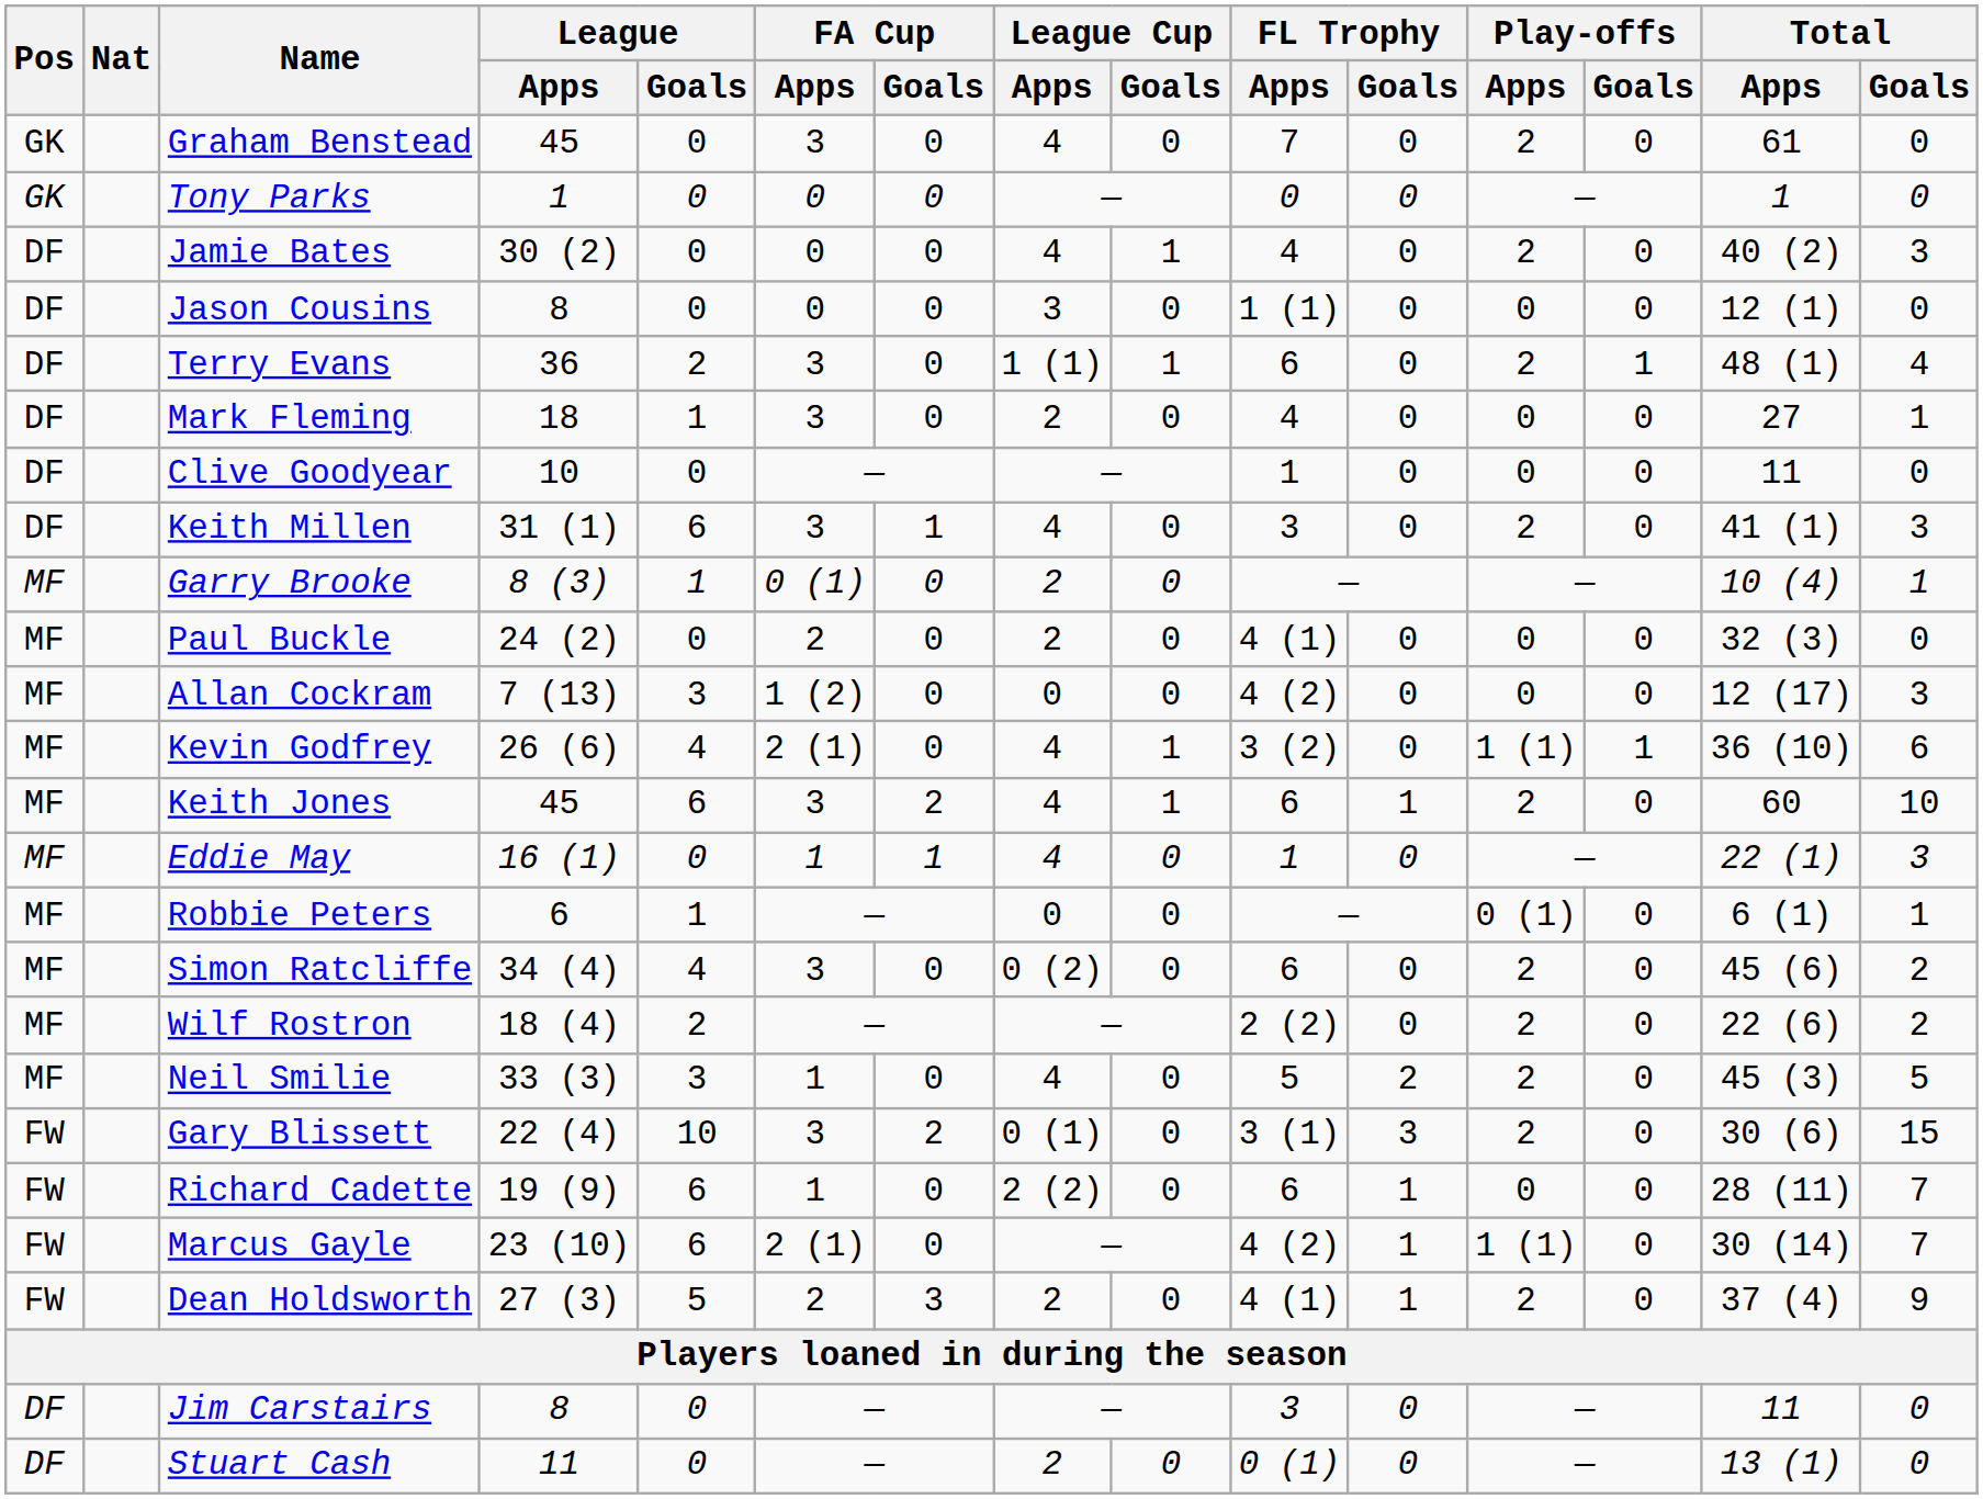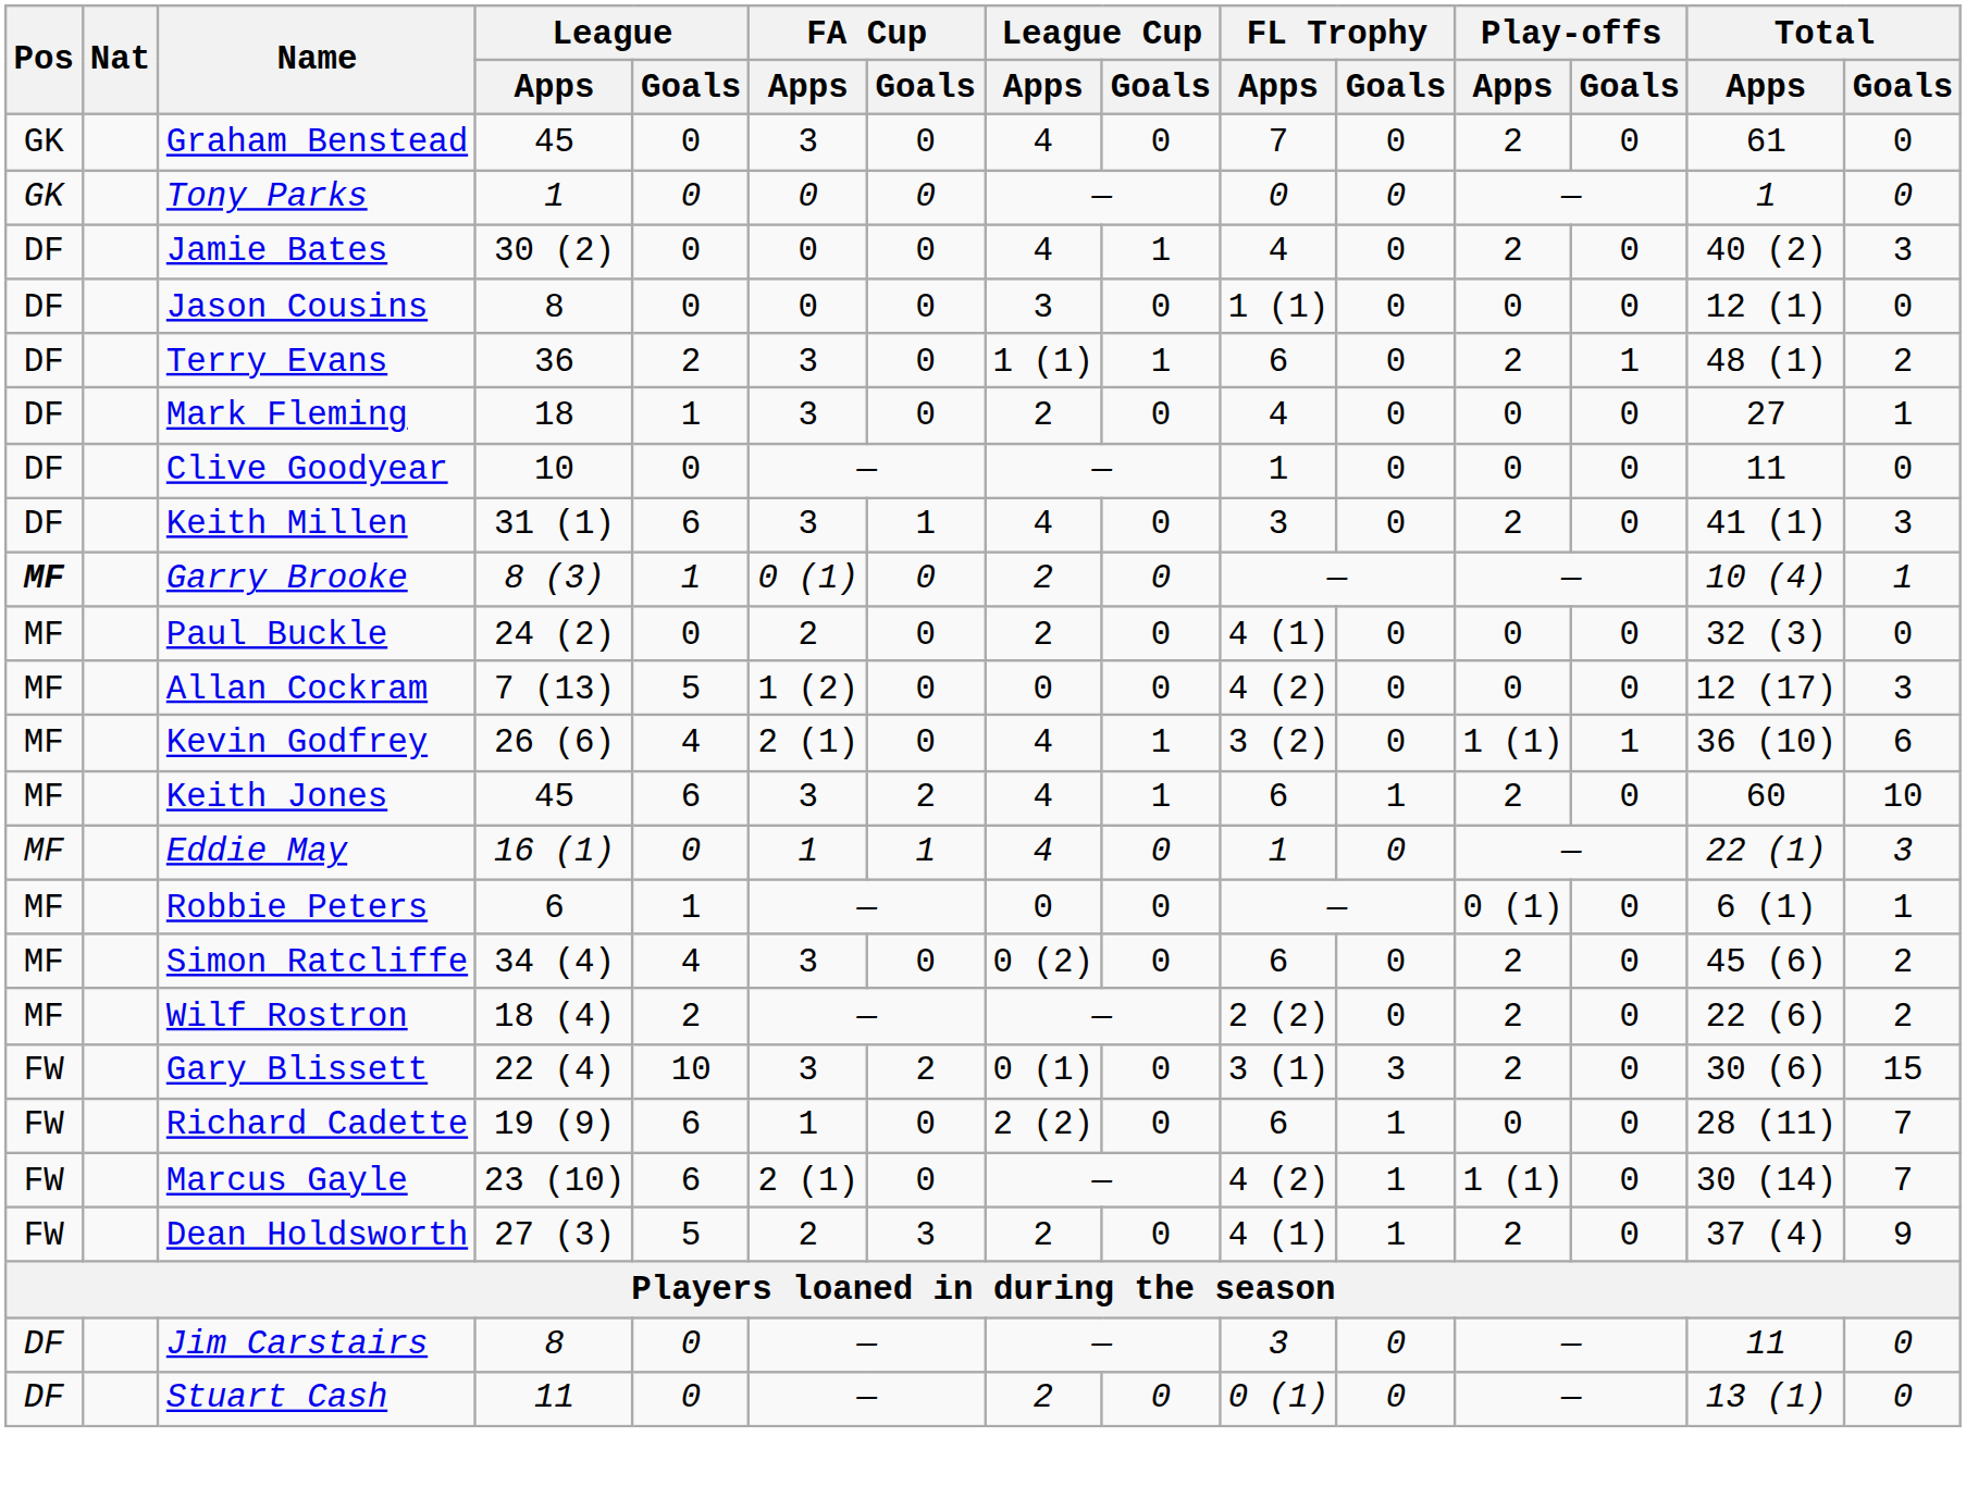 <table class="wikitable" style="text-align:center">
 <tr>
 <th rowspan="2">Pos</th>
 <th rowspan="2">Nat</th>
 <th rowspan="2">Name</th>
 <th colspan="2" style="width:85px;">League</th>
 <th colspan="2" style="width:85px;">FA Cup</th>
 <th colspan="2" style="width:85px;">League Cup</th>
 <th colspan="2" style="width:85px;">FL Trophy</th>
 <th colspan="2">Play-offs</th>
 <th colspan="2" style="width:85px;">Total</th>
 </tr>
 <tr>
 <th>Apps</th>
 <th>Goals</th>
 <th>Apps</th>
 <th>Goals</th>
 <th>Apps</th>
 <th>Goals</th>
 <th>Apps</th>
 <th>Goals</th>
 <th>Apps</th>
 <th>Goals</th>
 <th>Apps</th>
 <th>Goals</th>
 </tr>
 <tr>
 <td>GK</td>
 <td></td>
 <td style="text-align:left;"><a href='#'>Graham Benstead</a></td>
 <td>45</td>
 <td>0</td>
 <td>3</td>
 <td>0</td>
 <td>4</td>
 <td>0</td>
 <td>7</td>
 <td>0</td>
 <td>2</td>
 <td>0</td>
 <td>61</td>
 <td>0</td>
 </tr>
 <tr>
 <td><em>GK</em></td>
 <td><em></em></td>
 <td style="text-align:left;"><em><a href='#'>Tony Parks</a></em></td>
 <td><em>1</em></td>
 <td><em>0</em></td>
 <td><em>0</em></td>
 <td><em>0</em></td>
 <td colspan="2"><em>—</em></td>
 <td><em>0</em></td>
 <td><em>0</em></td>
 <td colspan="2"><em>—</em></td>
 <td><em>1</em></td>
 <td><em>0</em></td>
 </tr>
 <tr>
 <td>DF</td>
 <td></td>
 <td style="text-align:left;"><a href='#'>Jamie Bates</a></td>
 <td>30 (2)</td>
 <td>0</td>
 <td>0</td>
 <td>0</td>
 <td>4</td>
 <td>1</td>
 <td>4</td>
 <td>0</td>
 <td>2</td>
 <td>0</td>
 <td>40 (2)</td>
 <td>3</td>
 </tr>
 <tr>
 <td>DF</td>
 <td></td>
 <td style="text-align:left;"><a href='#'>Jason Cousins</a></td>
 <td>8</td>
 <td>0</td>
 <td>0</td>
 <td>0</td>
 <td>3</td>
 <td>0</td>
 <td>1 (1)</td>
 <td>0</td>
 <td>0</td>
 <td>0</td>
 <td>12 (1)</td>
 <td>0</td>
 </tr>
 <tr>
 <td>DF</td>
 <td></td>
 <td style="text-align:left;"><a href='#'>Terry Evans</a></td>
 <td>36</td>
 <td>2</td>
 <td>3</td>
 <td>0</td>
 <td>1 (1)</td>
 <td>1</td>
 <td>6</td>
 <td>0</td>
 <td>2</td>
 <td>1</td>
 <td>48 (1)</td>
-<td>4</td>
+<td>2</td>
 </tr>
 <tr>
 <td>DF</td>
 <td></td>
 <td style="text-align:left;"><a href='#'>Mark Fleming</a></td>
 <td>18</td>
 <td>1</td>
 <td>3</td>
 <td>0</td>
 <td>2</td>
 <td>0</td>
 <td>4</td>
 <td>0</td>
 <td>0</td>
 <td>0</td>
 <td>27</td>
 <td>1</td>
 </tr>
 <tr>
 <td>DF</td>
 <td></td>
 <td style="text-align:left;"><a href='#'>Clive Goodyear</a></td>
 <td>10</td>
 <td>0</td>
 <td colspan="2"><em>—</em></td>
 <td colspan="2"><em>—</em></td>
 <td>1</td>
 <td>0</td>
 <td>0</td>
 <td>0</td>
 <td>11</td>
 <td>0</td>
 </tr>
 <tr>
 <td>DF</td>
 <td></td>
 <td style="text-align:left;"><a href='#'>Keith Millen</a></td>
 <td>31 (1)</td>
 <td>6</td>
 <td>3</td>
 <td>1</td>
 <td>4</td>
 <td>0</td>
 <td>3</td>
 <td>0</td>
 <td>2</td>
 <td>0</td>
 <td>41 (1)</td>
 <td>3</td>
 </tr>
 <tr>
-<td><em>MF</em></td>
+<td><strong><em>MF</em></strong></td>
 <td><em></em></td>
 <td style="text-align:left;"><em><a href='#'>Garry Brooke</a></em></td>
 <td><em>8 (3)</em></td>
 <td><em>1</em></td>
 <td><em>0 (1)</em></td>
 <td><em>0</em></td>
 <td><em>2</em></td>
 <td><em>0</em></td>
 <td colspan="2"><em>—</em></td>
 <td colspan="2"><em>—</em></td>
 <td><em>10 (4)</em></td>
 <td><em>1</em></td>
 </tr>
 <tr>
 <td>MF</td>
 <td></td>
 <td style="text-align:left;"><a href='#'>Paul Buckle</a></td>
 <td>24 (2)</td>
 <td>0</td>
 <td>2</td>
 <td>0</td>
 <td>2</td>
 <td>0</td>
 <td>4 (1)</td>
 <td>0</td>
 <td>0</td>
 <td>0</td>
 <td>32 (3)</td>
 <td>0</td>
 </tr>
 <tr>
 <td>MF</td>
 <td></td>
 <td style="text-align:left;"><a href='#'>Allan Cockram</a></td>
 <td>7 (13)</td>
-<td>3</td>
+<td>5</td>
 <td>1 (2)</td>
 <td>0</td>
 <td>0</td>
 <td>0</td>
 <td>4 (2)</td>
 <td>0</td>
 <td>0</td>
 <td>0</td>
 <td>12 (17)</td>
 <td>3</td>
 </tr>
 <tr>
 <td>MF</td>
 <td></td>
 <td style="text-align:left;"><a href='#'>Kevin Godfrey</a></td>
 <td>26 (6)</td>
 <td>4</td>
 <td>2 (1)</td>
 <td>0</td>
 <td>4</td>
 <td>1</td>
 <td>3 (2)</td>
 <td>0</td>
 <td>1 (1)</td>
 <td>1</td>
 <td>36 (10)</td>
 <td>6</td>
 </tr>
 <tr>
 <td>MF</td>
 <td></td>
 <td style="text-align:left;"><a href='#'>Keith Jones</a></td>
 <td>45</td>
 <td>6</td>
 <td>3</td>
 <td>2</td>
 <td>4</td>
 <td>1</td>
 <td>6</td>
 <td>1</td>
 <td>2</td>
 <td>0</td>
 <td>60</td>
 <td>10</td>
 </tr>
 <tr>
 <td><em>MF</em></td>
 <td><em></em></td>
 <td style="text-align:left;"><a href='#'><em>Eddie May</em></a></td>
 <td><em>16 (1)</em></td>
 <td><em>0</em></td>
 <td><em>1</em></td>
 <td><em>1</em></td>
 <td><em>4</em></td>
 <td><em>0</em></td>
 <td><em>1</em></td>
 <td><em>0</em></td>
 <td colspan="2"><em>—</em></td>
 <td><em>22 (1)</em></td>
 <td><em>3</em></td>
 </tr>
 <tr>
 <td>MF</td>
 <td><em></em></td>
 <td style="text-align:left;"><a href='#'>Robbie Peters</a></td>
 <td>6</td>
 <td>1</td>
 <td colspan="2"><em>—</em></td>
 <td>0</td>
 <td>0</td>
 <td colspan="2"><em>—</em></td>
 <td>0 (1)</td>
 <td>0</td>
 <td>6 (1)</td>
 <td>1</td>
 </tr>
 <tr>
 <td>MF</td>
 <td></td>
 <td style="text-align:left;"><a href='#'>Simon Ratcliffe</a></td>
 <td>34 (4)</td>
 <td>4</td>
 <td>3</td>
 <td>0</td>
 <td>0 (2)</td>
 <td>0</td>
 <td>6</td>
 <td>0</td>
 <td>2</td>
 <td>0</td>
 <td>45 (6)</td>
 <td>2</td>
 </tr>
 <tr>
 <td>MF</td>
 <td></td>
 <td style="text-align:left;"><a href='#'>Wilf Rostron</a></td>
 <td>18 (4)</td>
 <td>2</td>
 <td colspan="2"><em>—</em></td>
 <td colspan="2"><em>—</em></td>
 <td>2 (2)</td>
 <td>0</td>
 <td>2</td>
 <td>0</td>
 <td>22 (6)</td>
 <td>2</td>
 </tr>
 <tr>
-<td>MF</td>
-<td></td>
-<td style="text-align:left;"><a href='#'>Neil Smilie</a></td>
-<td>33 (3)</td>
-<td>3</td>
-<td>1</td>
-<td>0</td>
-<td>4</td>
-<td>0</td>
-<td>5</td>
-<td>2</td>
-<td>2</td>
-<td>0</td>
-<td>45 (3)</td>
-<td>5</td>
-</tr>
-<tr>
 <td>FW</td>
 <td></td>
 <td style="text-align:left;"><a href='#'>Gary Blissett</a></td>
 <td>22 (4)</td>
 <td>10</td>
 <td>3</td>
 <td>2</td>
 <td>0 (1)</td>
 <td>0</td>
 <td>3 (1)</td>
 <td>3</td>
 <td>2</td>
 <td>0</td>
 <td>30 (6)</td>
 <td>15</td>
 </tr>
 <tr>
 <td>FW</td>
 <td></td>
 <td style="text-align:left;"><a href='#'>Richard Cadette</a></td>
 <td>19 (9)</td>
 <td>6</td>
 <td>1</td>
 <td>0</td>
 <td>2 (2)</td>
 <td>0</td>
 <td>6</td>
 <td>1</td>
 <td>0</td>
 <td>0</td>
 <td>28 (11)</td>
 <td>7</td>
 </tr>
 <tr>
 <td>FW</td>
 <td></td>
 <td style="text-align:left;"><a href='#'>Marcus Gayle</a></td>
 <td>23 (10)</td>
 <td>6</td>
 <td>2 (1)</td>
 <td>0</td>
 <td colspan="2"><em>—</em></td>
 <td>4 (2)</td>
 <td>1</td>
 <td>1 (1)</td>
 <td>0</td>
 <td>30 (14)</td>
 <td>7</td>
 </tr>
 <tr>
 <td>FW</td>
 <td></td>
 <td style="text-align:left;"><a href='#'>Dean Holdsworth</a></td>
 <td>27 (3)</td>
 <td>5</td>
 <td>2</td>
 <td>3</td>
 <td>2</td>
 <td>0</td>
 <td>4 (1)</td>
 <td>1</td>
 <td>2</td>
 <td>0</td>
 <td>37 (4)</td>
 <td>9</td>
 </tr>
 <tr>
 <th colspan="15">Players loaned in during the season</th>
 </tr>
 <tr>
 <td><em>DF</em></td>
 <td><em></em></td>
 <td style="text-align:left;"><em><a href='#'>Jim Carstairs</a></em></td>
 <td><em>8</em></td>
 <td><em>0</em></td>
 <td colspan="2"><em>—</em></td>
 <td colspan="2"><em>—</em></td>
 <td><em>3</em></td>
 <td><em>0</em></td>
 <td colspan="2"><em>—</em></td>
 <td><em>11</em></td>
 <td><em>0</em></td>
 </tr>
 <tr>
 <td><em>DF</em></td>
 <td><em></em></td>
 <td style="text-align:left;"><em><a href='#'>Stuart Cash</a></em></td>
 <td><em>11</em></td>
 <td><em>0</em></td>
 <td colspan="2"><em>—</em></td>
 <td><em>2</em></td>
 <td><em>0</em></td>
 <td><em>0 (1)</em></td>
 <td><em>0</em></td>
 <td colspan="2"><em>—</em></td>
 <td><em>13 (1)</em></td>
 <td><em>0</em></td>
 </tr>
 </table>
